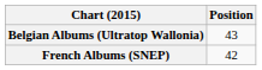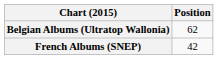 <table class="wikitable sortable plainrowheaders" style="text-align:center">
 <tr>
 <th scope="col">Chart (2015)</th>
 <th scope="col">Position</th>
 </tr>
 <tr>
 <th scope="row">Belgian Albums (Ultratop Wallonia)</th>
-<td>43</td>
+<td>62</td>
 </tr>
 <tr>
 <th scope="row">French Albums (SNEP)</th>
 <td>42</td>
 </tr>
 </table>
